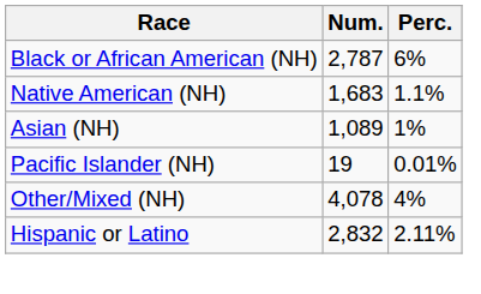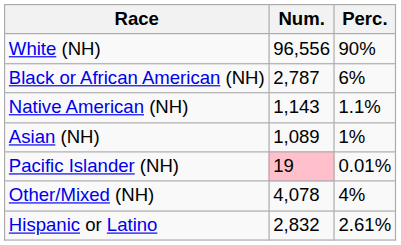 <table class="wikitable">
 <tr>
 <th>Race</th>
 <th>Num.</th>
 <th>Perc.</th>
+</tr>
+<tr>
+<td><a href='#'>White</a> (NH)</td>
+<td>96,556</td>
+<td>90%</td>
 </tr>
 <tr>
 <td><a href='#'>Black or African American</a> (NH)</td>
 <td>2,787</td>
 <td>6%</td>
 </tr>
 <tr>
 <td><a href='#'>Native American</a> (NH)</td>
-<td>1,683</td>
+<td>1,143</td>
 <td>1.1%</td>
 </tr>
 <tr>
 <td><a href='#'>Asian</a> (NH)</td>
 <td>1,089</td>
 <td>1%</td>
 </tr>
 <tr>
 <td><a href='#'>Pacific Islander</a> (NH)</td>
-<td>19</td>
+<td style="background: pink;">19</td>
 <td>0.01%</td>
 </tr>
 <tr>
 <td><a href='#'>Other/Mixed</a> (NH)</td>
 <td>4,078</td>
 <td>4%</td>
 </tr>
 <tr>
 <td><a href='#'>Hispanic</a> or <a href='#'>Latino</a></td>
 <td>2,832</td>
-<td>2.11%</td>
+<td>2.61%</td>
 </tr>
 </table>
